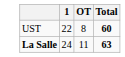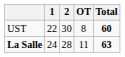 <table style=float:right class=wikitable>
 <tr align=center>
 <th></th>
 <th>1</th>
+<th>2</th>
 <th>OT</th>
 <th>Total</th>
 </tr>
 <tr align=center>
 <td align=left>UST</td>
 <td>22</td>
+<td>30</td>
 <td>8</td>
 <td><strong>60</strong></td>
 </tr>
 <tr align=center>
 <td align=left><strong>La Salle</strong></td>
 <td>24</td>
+<td>28</td>
 <td>11</td>
 <td><strong>63</strong></td>
 </tr>
 </table>
